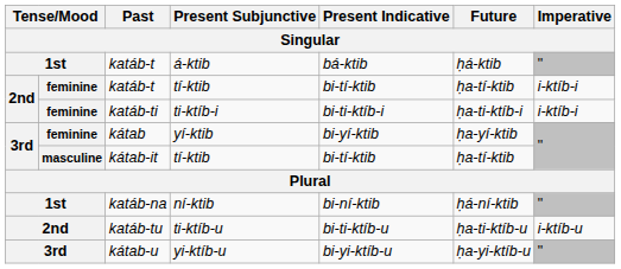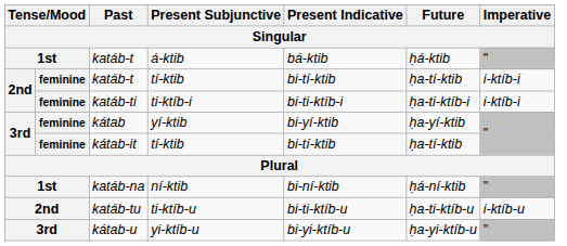 <table class="wikitable">
 <tr>
 <th colspan="2">Tense/Mood</th>
 <th>Past</th>
 <th>Present Subjunctive</th>
 <th>Present Indicative</th>
 <th>Future</th>
 <th>Imperative</th>
 </tr>
 <tr>
 <th style="width:100%;" colspan="7">Singular</th>
 </tr>
 <tr>
 <th colspan="2">1st</th>
 <td><em>katáb-t</em></td>
 <td><em>á-ktib</em></td>
 <td><em>bá-ktib</em></td>
 <td><em>ḥá-ktib</em></td>
 <td style="background: silver;">"</td>
 </tr>
 <tr>
 <th rowspan="2">2nd</th>
 <th><small>feminine</small></th>
 <td><em>katáb-t</em></td>
 <td><em>tí-ktib</em></td>
 <td><em>bi-tí-ktib</em></td>
 <td><em>ḥa-tí-ktib</em></td>
 <td><em>i-ktíb-i</em></td>
 </tr>
 <tr>
 <th><small>feminine</small></th>
 <td><em>katáb-ti</em></td>
 <td><em>ti-ktíb-i</em></td>
 <td><em>bi-ti-ktíb-i</em></td>
 <td><em>ḥa-ti-ktíb-i</em></td>
 <td><em>i-ktíb-i</em></td>
 </tr>
 <tr>
 <th rowspan="2">3rd</th>
 <th><small>feminine</small></th>
 <td><em>kátab</em></td>
 <td><em>yí-ktib</em></td>
 <td><em>bi-yí-ktib</em></td>
 <td><em>ḥa-yí-ktib</em></td>
 <td rowspan="2" style="background: silver;">"</td>
 </tr>
 <tr>
-<th><small>masculine</small></th>
+<th><small>feminine</small></th>
 <td><em>kátab-it</em></td>
 <td><em>tí-ktib</em></td>
 <td><em>bi-tí-ktib</em></td>
 <td><em>ḥa-tí-ktib</em></td>
 </tr>
 <tr>
 <th style="width:100%;" colspan="7">Plural</th>
 </tr>
 <tr>
 <th colspan="2">1st</th>
 <td><em>katáb-na</em></td>
 <td><em>ní-ktib</em></td>
 <td><em>bi-ní-ktib</em></td>
 <td><em>ḥá-ní-ktib</em></td>
 <td style="background: silver;">"</td>
 </tr>
 <tr>
 <th colspan="2">2nd</th>
 <td><em>katáb-tu</em></td>
 <td><em>ti-ktíb-u</em></td>
 <td><em>bi-ti-ktíb-u</em></td>
 <td><em>ḥa-ti-ktíb-u</em></td>
 <td><em>i-ktíb-u</em></td>
 </tr>
 <tr>
 <th colspan="2">3rd</th>
 <td><em>kátab-u</em></td>
 <td><em>yi-ktíb-u</em></td>
 <td><em>bi-yi-ktíb-u</em></td>
 <td><em>ḥa-yi-ktíb-u</em></td>
 <td style="background: silver;">"</td>
 </tr>
 </table>
